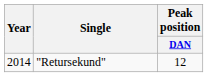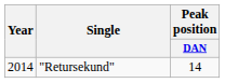 <table class="wikitable plainrowheaders" style="text-align:center;" border="1">
 <tr>
 <th rowspan="2" scope="col" style="width:2em;">Year</th>
 <th rowspan="2" scope="col" style="width:10em;">Single</th>
 <th colspan="1" scope="col" style="width:3em;">Peak<br>position</th>
 </tr>
 <tr>
 <th scope="col" style="width:3em;font-size:85%;"><a href='#'>DAN</a></th>
 </tr>
 <tr>
 <td>2014</td>
 <td style="text-align:left;">"Retursekund"</td>
-<td>12</td>
+<td>14</td>
 </tr>
 </table>
